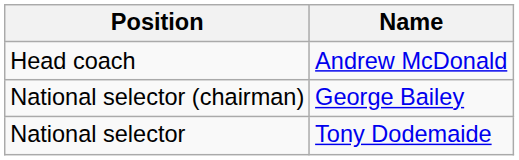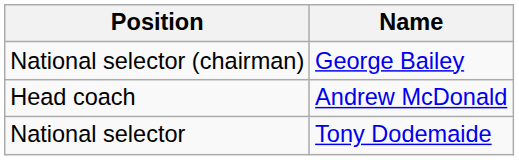 <table class="wikitable">
 <tr>
 <th>Position</th>
 <th>Name</th>
 </tr>
 <tr>
+<td>National selector (chairman)</td>
+<td><a href='#'>George Bailey</a></td>
+</tr>
+<tr>
 <td>Head coach</td>
 <td><a href='#'>Andrew McDonald</a></td>
-</tr>
-<tr>
-<td>National selector (chairman)</td>
-<td><a href='#'>George Bailey</a></td>
 </tr>
 <tr>
 <td>National selector</td>
 <td><a href='#'>Tony Dodemaide</a></td>
 </tr>
 </table>
